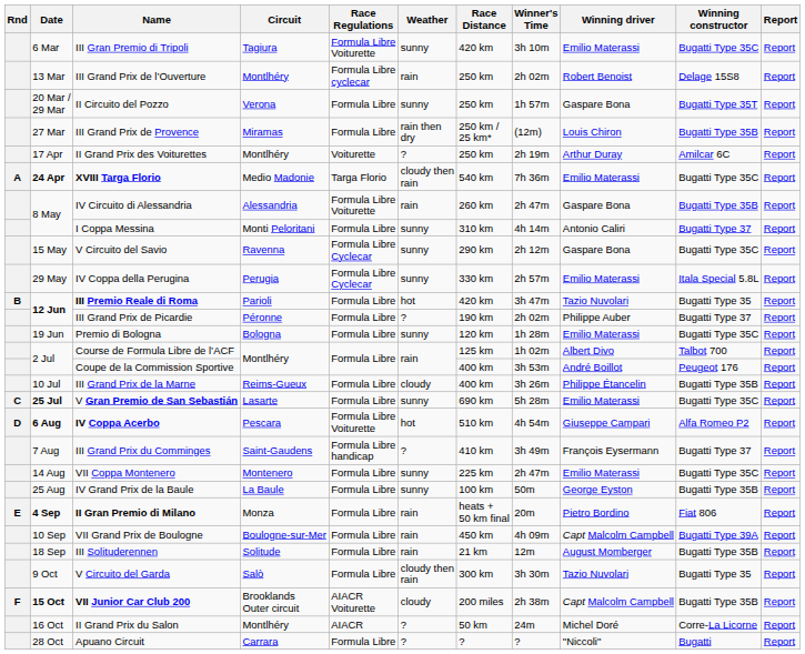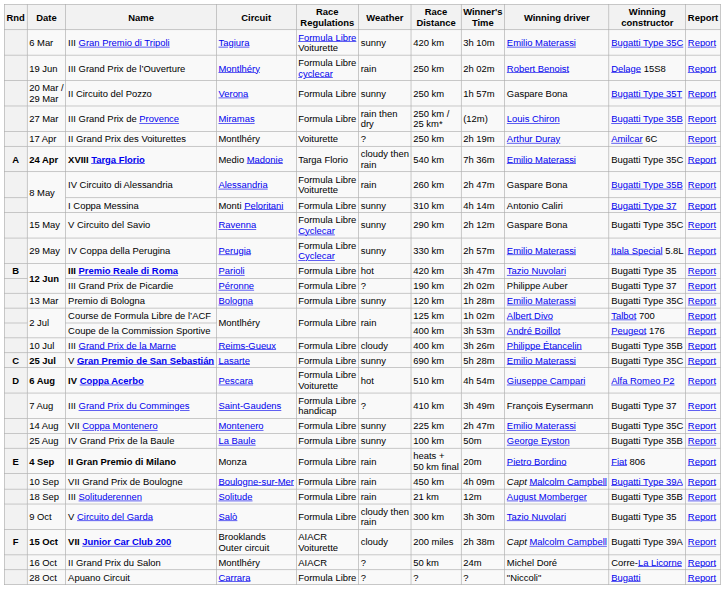 <table class="wikitable" style="font-size:95%">
 <tr>
 <th>Rnd</th>
 <th>Date</th>
 <th>Name</th>
 <th>Circuit</th>
 <th>Race<br>Regulations</th>
 <th>Weather</th>
 <th>Race<br>Distance</th>
 <th>Winner's<br>Time</th>
 <th>Winning driver</th>
 <th>Winning<br>constructor</th>
 <th>Report</th>
 </tr>
 <tr>
 <th></th>
 <td>6 Mar</td>
 <td> III <a href='#'>Gran Premio di Tripoli</a></td>
 <td><a href='#'>Tagiura</a></td>
 <td><a href='#'>Formula Libre</a><br>Voiturette</td>
 <td>sunny</td>
 <td>420 km</td>
 <td>3h 10m</td>
 <td> <a href='#'>Emilio Materassi</a></td>
 <td><a href='#'>Bugatti Type 35C</a></td>
 <td><a href='#'>Report</a></td>
 </tr>
 <tr>
 <th></th>
-<td>13 Mar</td>
+<td>19 Jun</td>
 <td> III Grand Prix de l’Ouverture</td>
 <td><a href='#'>Montlhéry</a></td>
 <td>Formula Libre<br><a href='#'>cyclecar</a></td>
 <td>rain</td>
 <td>250 km</td>
 <td>2h 02m</td>
 <td> <a href='#'>Robert Benoist</a></td>
 <td><a href='#'>Delage</a> 15S8</td>
 <td><a href='#'>Report</a></td>
 </tr>
 <tr>
 <th></th>
 <td>20 Mar /<br>29 Mar</td>
 <td> II Circuito del Pozzo</td>
 <td><a href='#'>Verona</a></td>
 <td>Formula Libre</td>
 <td>sunny</td>
 <td>250 km</td>
 <td>1h 57m</td>
 <td> Gaspare Bona</td>
 <td><a href='#'>Bugatti Type 35T</a></td>
 <td><a href='#'>Report</a></td>
 </tr>
 <tr>
 <th></th>
 <td>27 Mar</td>
 <td> III Grand Prix de <a href='#'>Provence</a></td>
 <td><a href='#'>Miramas</a></td>
 <td>Formula Libre</td>
 <td>rain then<br>dry</td>
 <td>250 km /<br>25 km*</td>
 <td>(12m)</td>
 <td> <a href='#'>Louis Chiron</a></td>
 <td><a href='#'>Bugatti Type 35B</a></td>
 <td><a href='#'>Report</a></td>
 </tr>
 <tr>
 <th></th>
 <td>17 Apr</td>
 <td> II Grand Prix des Voiturettes</td>
 <td>Montlhéry</td>
 <td>Voiturette</td>
 <td>?</td>
 <td>250 km</td>
 <td>2h 19m</td>
 <td> <a href='#'>Arthur Duray</a></td>
 <td><a href='#'>Amilcar</a> 6C</td>
 <td><a href='#'>Report</a></td>
 </tr>
 <tr>
 <th>A</th>
 <td><strong>24 Apr</strong></td>
 <td> <strong>XVIII <a href='#'>Targa Florio</a></strong></td>
 <td>Medio <a href='#'>Madonie</a></td>
 <td>Targa Florio</td>
 <td>cloudy then<br>rain</td>
 <td>540 km</td>
 <td>7h 36m</td>
 <td> <a href='#'>Emilio Materassi</a></td>
 <td>Bugatti Type 35C</td>
 <td><a href='#'>Report</a></td>
 </tr>
 <tr>
 <th></th>
 <td rowspan=2>8 May</td>
 <td> IV Circuito di Alessandria</td>
 <td><a href='#'>Alessandria</a></td>
 <td>Formula Libre<br>Voiturette</td>
 <td>rain</td>
 <td>260 km</td>
 <td>2h 47m</td>
 <td> Gaspare Bona</td>
 <td><a href='#'>Bugatti Type 35B</a></td>
 <td><a href='#'>Report</a></td>
 </tr>
 <tr>
 <th></th>
 <td> I Coppa Messina</td>
 <td>Monti <a href='#'>Peloritani</a></td>
 <td>Formula Libre</td>
 <td>sunny</td>
 <td>310 km</td>
 <td>4h 14m</td>
 <td> Antonio Caliri</td>
 <td><a href='#'>Bugatti Type 37</a></td>
 <td><a href='#'>Report</a></td>
 </tr>
 <tr>
 <th></th>
 <td>15 May</td>
 <td> V Circuito del Savio</td>
 <td><a href='#'>Ravenna</a></td>
 <td>Formula Libre<br><a href='#'>Cyclecar</a></td>
 <td>sunny</td>
 <td>290 km</td>
 <td>2h 12m</td>
 <td> Gaspare Bona</td>
 <td>Bugatti Type 35C</td>
 <td><a href='#'>Report</a></td>
 </tr>
 <tr>
 <th></th>
 <td>29 May</td>
 <td> IV Coppa della Perugina</td>
 <td><a href='#'>Perugia</a></td>
 <td>Formula Libre<br><a href='#'>Cyclecar</a></td>
 <td>sunny</td>
 <td>330 km</td>
 <td>2h 57m</td>
 <td> <a href='#'>Emilio Materassi</a></td>
 <td><a href='#'>Itala Special</a> 5.8L</td>
 <td><a href='#'>Report</a></td>
 </tr>
 <tr>
 <th>B</th>
 <td rowspan=2><strong>12 Jun</strong></td>
 <td> <strong>III <a href='#'>Premio Reale di Roma</a> </strong></td>
 <td><a href='#'>Parioli</a></td>
 <td>Formula Libre</td>
 <td>hot</td>
 <td>420 km</td>
 <td>3h 47m</td>
 <td> <a href='#'>Tazio Nuvolari</a></td>
 <td>Bugatti Type 35</td>
 <td><a href='#'>Report</a></td>
 </tr>
 <tr>
 <th></th>
 <td> III Grand Prix de Picardie</td>
 <td><a href='#'>Péronne</a></td>
 <td>Formula Libre</td>
 <td>?</td>
 <td>190 km</td>
 <td>2h 02m</td>
 <td> Philippe Auber</td>
 <td>Bugatti Type 37</td>
 <td><a href='#'>Report</a></td>
 </tr>
 <tr>
 <th></th>
-<td>19 Jun</td>
+<td>13 Mar</td>
 <td> Premio di Bologna</td>
 <td><a href='#'>Bologna</a></td>
 <td>Formula Libre</td>
 <td>sunny</td>
 <td>120 km</td>
 <td>1h 28m</td>
 <td> <a href='#'>Emilio Materassi</a></td>
 <td>Bugatti Type 35C</td>
 <td><a href='#'>Report</a></td>
 </tr>
 <tr>
 <th></th>
 <td rowspan=2>2 Jul</td>
 <td> Course de Formula Libre de l’ACF</td>
 <td rowspan=2>Montlhéry</td>
 <td rowspan=2>Formula Libre</td>
 <td rowspan=2>rain</td>
 <td>125 km</td>
 <td>1h 02m</td>
 <td> <a href='#'>Albert Divo</a></td>
 <td><a href='#'>Talbot</a> 700</td>
 <td><a href='#'>Report</a></td>
 </tr>
 <tr>
 <th></th>
 <td> Coupe de la Commission Sportive</td>
 <td>400 km</td>
 <td>3h 53m</td>
 <td> <a href='#'>André Boillot</a></td>
 <td><a href='#'>Peugeot</a> 176</td>
 <td><a href='#'>Report</a></td>
 </tr>
 <tr>
 <th></th>
 <td>10 Jul</td>
 <td> III <a href='#'>Grand Prix de la Marne</a></td>
 <td><a href='#'>Reims-Gueux</a></td>
 <td>Formula Libre</td>
 <td>cloudy</td>
 <td>400 km</td>
 <td>3h 26m</td>
 <td> <a href='#'>Philippe Étancelin</a></td>
 <td>Bugatti Type 35B</td>
 <td><a href='#'>Report</a></td>
 </tr>
 <tr>
 <th>C</th>
 <td><strong>25 Jul</strong></td>
 <td> V <strong><a href='#'>Gran Premio de San Sebastián</a></strong></td>
 <td><a href='#'>Lasarte</a></td>
 <td>Formula Libre</td>
 <td>sunny</td>
 <td>690 km</td>
 <td>5h 28m</td>
 <td> <a href='#'>Emilio Materassi</a></td>
 <td>Bugatti Type 35C</td>
 <td><a href='#'>Report</a></td>
 </tr>
 <tr>
 <th>D</th>
 <td><strong>6 Aug</strong></td>
 <td><strong> IV <a href='#'>Coppa Acerbo</a> </strong></td>
 <td><a href='#'>Pescara</a></td>
 <td>Formula Libre<br>Voiturette</td>
 <td>hot</td>
 <td>510 km</td>
 <td>4h 54m</td>
 <td> <a href='#'>Giuseppe Campari</a></td>
 <td><a href='#'>Alfa Romeo P2</a></td>
 <td><a href='#'>Report</a></td>
 </tr>
 <tr>
 <th></th>
 <td>7 Aug</td>
 <td> III <a href='#'>Grand Prix du Comminges</a></td>
 <td><a href='#'>Saint-Gaudens</a></td>
 <td>Formula Libre<br>handicap</td>
 <td>?</td>
 <td>410 km</td>
 <td>3h 49m</td>
 <td> François Eysermann</td>
 <td>Bugatti Type 37</td>
 <td><a href='#'>Report</a></td>
 </tr>
 <tr>
 <th></th>
 <td>14 Aug</td>
 <td> VII <a href='#'>Coppa Montenero</a></td>
 <td><a href='#'>Montenero</a></td>
 <td>Formula Libre</td>
 <td>sunny</td>
 <td>225 km</td>
 <td>2h 47m</td>
 <td> <a href='#'>Emilio Materassi</a></td>
 <td>Bugatti Type 35C</td>
 <td><a href='#'>Report</a></td>
 </tr>
 <tr>
 <th></th>
 <td>25 Aug</td>
 <td> IV Grand Prix de la Baule</td>
 <td><a href='#'>La Baule</a></td>
 <td>Formula Libre</td>
 <td>sunny</td>
 <td>100 km</td>
 <td>50m</td>
 <td> <a href='#'>George Eyston</a></td>
 <td>Bugatti Type 35B</td>
 <td><a href='#'>Report</a></td>
 </tr>
 <tr>
 <th>E</th>
 <td><strong>4 Sep</strong></td>
 <td> <strong>II Gran Premio di Milano</strong></td>
 <td>Monza</td>
 <td>Formula Libre</td>
 <td>rain</td>
 <td>heats +<br>50 km final</td>
 <td>20m</td>
 <td> <a href='#'>Pietro Bordino</a></td>
 <td><a href='#'>Fiat</a> 806</td>
 <td><a href='#'>Report</a></td>
 </tr>
 <tr>
 <th></th>
 <td>10 Sep</td>
 <td> VII Grand Prix de Boulogne</td>
 <td><a href='#'>Boulogne-sur-Mer</a></td>
 <td>Formula Libre</td>
 <td>rain</td>
 <td>450 km</td>
 <td>4h 09m</td>
 <td> <em>Capt</em> <a href='#'>Malcolm Campbell</a></td>
 <td><a href='#'>Bugatti Type 39A</a></td>
 <td><a href='#'>Report</a></td>
 </tr>
 <tr>
 <th></th>
 <td>18 Sep</td>
 <td> III <a href='#'>Solituderennen</a></td>
 <td><a href='#'>Solitude</a></td>
 <td>Formula Libre</td>
 <td>rain</td>
 <td>21 km</td>
 <td>12m</td>
 <td> <a href='#'>August Momberger</a></td>
 <td>Bugatti Type 35B</td>
 <td><a href='#'>Report</a></td>
 </tr>
 <tr>
 <th></th>
 <td>9 Oct</td>
 <td> V <a href='#'>Circuito del Garda</a></td>
 <td><a href='#'>Salò</a></td>
 <td>Formula Libre</td>
 <td>cloudy then<br>rain</td>
 <td>300 km</td>
 <td>3h 30m</td>
 <td> <a href='#'>Tazio Nuvolari</a></td>
 <td>Bugatti Type 35</td>
 <td><a href='#'>Report</a></td>
 </tr>
 <tr>
 <th>F</th>
 <td><strong>15 Oct</strong></td>
 <td><strong> VII <a href='#'>Junior Car Club 200</a></strong></td>
 <td>Brooklands<br>Outer circuit</td>
 <td>AIACR<br>Voiturette</td>
 <td>cloudy</td>
 <td>200 miles</td>
 <td>2h 38m</td>
 <td> <em>Capt</em> <a href='#'>Malcolm Campbell</a></td>
-<td>Bugatti Type 35B</td>
+<td>Bugatti Type 39A</td>
 <td><a href='#'>Report</a></td>
 </tr>
 <tr>
 <th></th>
 <td>16 Oct</td>
 <td> II Grand Prix du Salon</td>
 <td>Montlhéry</td>
 <td>AIACR</td>
 <td>?</td>
 <td>50 km</td>
 <td>24m</td>
 <td> Michel Doré</td>
 <td>Corre-<a href='#'>La Licorne</a></td>
 <td><a href='#'>Report</a></td>
 </tr>
 <tr>
 <th></th>
 <td>28 Oct</td>
 <td> Apuano Circuit</td>
 <td><a href='#'>Carrara</a></td>
 <td>Formula Libre</td>
 <td>?</td>
 <td>?</td>
 <td>?</td>
 <td> "Niccoli"</td>
 <td><a href='#'>Bugatti</a></td>
 <td><a href='#'>Report</a></td>
 </tr>
 </table>
